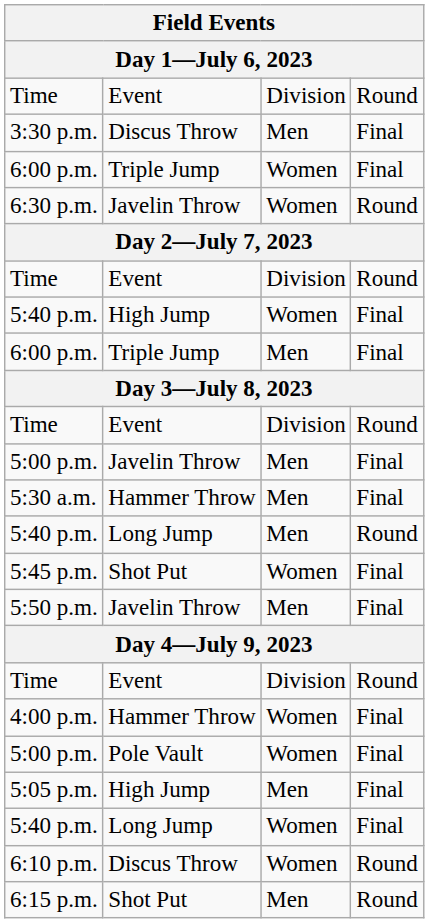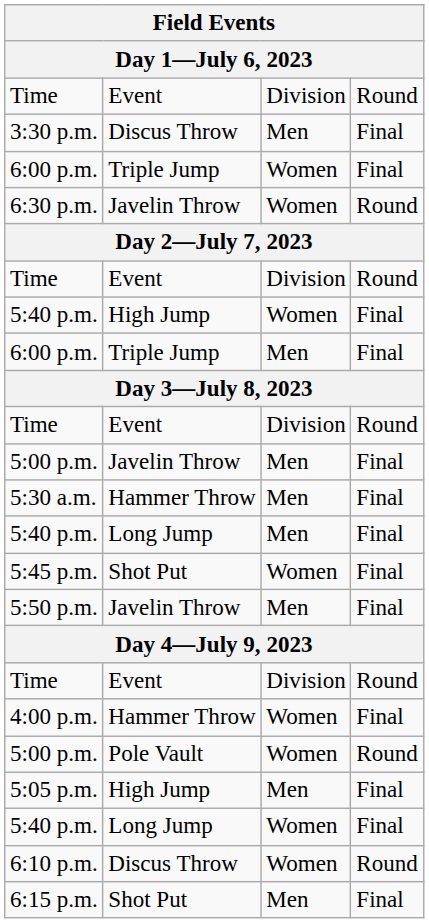 <table class="wikitable sortable">
 <tr>
 <th colspan="6">Field Events</th>
 </tr>
 <tr>
 <th colspan="6">Day 1—July 6, 2023</th>
 </tr>
 <tr>
 <td>Time</td>
 <td>Event</td>
 <td>Division</td>
 <td>Round</td>
 </tr>
 <tr>
 <td>3:30 p.m.</td>
 <td>Discus Throw</td>
 <td>Men</td>
 <td>Final</td>
 </tr>
 <tr>
 <td>6:00 p.m.</td>
 <td>Triple Jump</td>
 <td>Women</td>
 <td>Final</td>
 </tr>
 <tr>
 <td>6:30 p.m.</td>
 <td>Javelin Throw</td>
 <td>Women</td>
 <td>Round</td>
 </tr>
 <tr>
 <th colspan="6">Day 2—July 7, 2023</th>
 </tr>
 <tr>
 <td>Time</td>
 <td>Event</td>
 <td>Division</td>
 <td>Round</td>
 </tr>
 <tr>
 <td>5:40 p.m.</td>
 <td>High Jump</td>
 <td>Women</td>
 <td>Final</td>
 </tr>
 <tr>
 <td>6:00 p.m.</td>
 <td>Triple Jump</td>
 <td>Men</td>
 <td>Final</td>
 </tr>
 <tr>
 <th colspan="6">Day 3—July 8, 2023</th>
 </tr>
 <tr>
 <td>Time</td>
 <td>Event</td>
 <td>Division</td>
 <td>Round</td>
 </tr>
 <tr>
 <td>5:00 p.m.</td>
 <td>Javelin Throw</td>
 <td>Men</td>
 <td>Final</td>
 </tr>
 <tr>
 <td>5:30 a.m.</td>
 <td>Hammer Throw</td>
 <td>Men</td>
 <td>Final</td>
 </tr>
 <tr>
 <td>5:40 p.m.</td>
 <td>Long Jump</td>
 <td>Men</td>
-<td>Round</td>
+<td>Final</td>
 </tr>
 <tr>
 <td>5:45 p.m.</td>
 <td>Shot Put</td>
 <td>Women</td>
 <td>Final</td>
 </tr>
 <tr>
 <td>5:50 p.m.</td>
 <td>Javelin Throw</td>
 <td>Men</td>
 <td>Final</td>
 </tr>
 <tr>
 <th colspan="6">Day 4—July 9, 2023</th>
 </tr>
 <tr>
 <td>Time</td>
 <td>Event</td>
 <td>Division</td>
 <td>Round</td>
 </tr>
 <tr>
 <td>4:00 p.m.</td>
 <td>Hammer Throw</td>
 <td>Women</td>
 <td>Final</td>
 </tr>
 <tr>
 <td>5:00 p.m.</td>
 <td>Pole Vault</td>
 <td>Women</td>
-<td>Final</td>
+<td>Round</td>
 </tr>
 <tr>
 <td>5:05 p.m.</td>
 <td>High Jump</td>
 <td>Men</td>
 <td>Final</td>
 </tr>
 <tr>
 <td>5:40 p.m.</td>
 <td>Long Jump</td>
 <td>Women</td>
 <td>Final</td>
 </tr>
 <tr>
 <td>6:10 p.m.</td>
 <td>Discus Throw</td>
 <td>Women</td>
 <td>Round</td>
 </tr>
 <tr>
 <td>6:15 p.m.</td>
 <td>Shot Put</td>
 <td>Men</td>
-<td>Round</td>
+<td>Final</td>
 </tr>
 </table>
